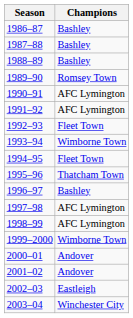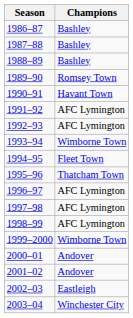 <table class="wikitable">
 <tr>
 <th>Season</th>
 <th>Champions</th>
 </tr>
 <tr>
 <td><a href='#'>1986–87</a></td>
 <td><a href='#'>Bashley</a></td>
 </tr>
 <tr>
 <td><a href='#'>1987–88</a></td>
 <td><a href='#'>Bashley</a></td>
 </tr>
 <tr>
 <td><a href='#'>1988–89</a></td>
 <td><a href='#'>Bashley</a></td>
 </tr>
 <tr>
 <td><a href='#'>1989–90</a></td>
 <td><a href='#'>Romsey Town</a></td>
 </tr>
 <tr>
 <td><a href='#'>1990–91</a></td>
-<td>AFC Lymington</td>
+<td><a href='#'>Havant Town</a></td>
 </tr>
 <tr>
 <td><a href='#'>1991–92</a></td>
 <td>AFC Lymington</td>
 </tr>
 <tr>
 <td><a href='#'>1992–93</a></td>
-<td><a href='#'>Fleet Town</a></td>
+<td>AFC Lymington</td>
 </tr>
 <tr>
 <td><a href='#'>1993–94</a></td>
 <td><a href='#'>Wimborne Town</a></td>
 </tr>
 <tr>
 <td><a href='#'>1994–95</a></td>
 <td><a href='#'>Fleet Town</a></td>
 </tr>
 <tr>
 <td><a href='#'>1995–96</a></td>
 <td><a href='#'>Thatcham Town</a></td>
 </tr>
 <tr>
 <td><a href='#'>1996–97</a></td>
-<td><a href='#'>Bashley</a></td>
+<td>AFC Lymington</td>
 </tr>
 <tr>
 <td><a href='#'>1997–98</a></td>
 <td>AFC Lymington</td>
 </tr>
 <tr>
 <td><a href='#'>1998–99</a></td>
 <td>AFC Lymington</td>
 </tr>
 <tr>
 <td><a href='#'>1999–2000</a></td>
 <td><a href='#'>Wimborne Town</a></td>
 </tr>
 <tr>
 <td><a href='#'>2000–01</a></td>
 <td><a href='#'>Andover</a></td>
 </tr>
 <tr>
 <td><a href='#'>2001–02</a></td>
 <td><a href='#'>Andover</a></td>
 </tr>
 <tr>
 <td><a href='#'>2002–03</a></td>
 <td><a href='#'>Eastleigh</a></td>
 </tr>
 <tr>
 <td><a href='#'>2003–04</a></td>
 <td><a href='#'>Winchester City</a></td>
 </tr>
 </table>
